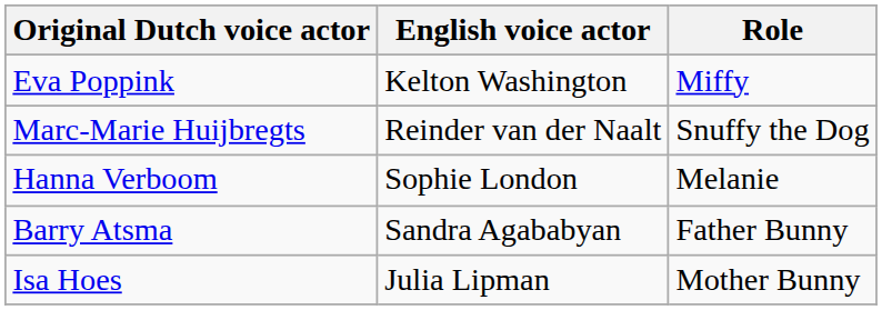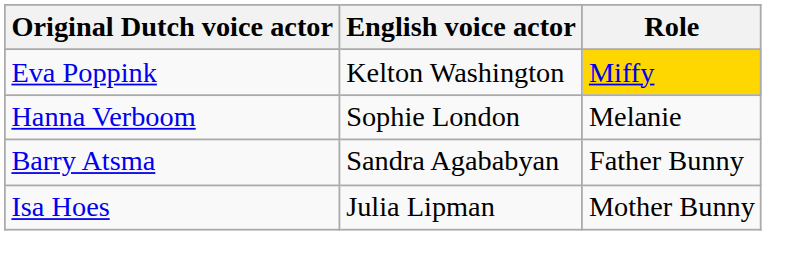 <table class="wikitable">
 <tr>
 <th>Original Dutch voice actor</th>
 <th>English voice actor</th>
 <th>Role</th>
 </tr>
 <tr>
 <td><a href='#'>Eva Poppink</a></td>
 <td>Kelton Washington</td>
-<td><a href='#'>Miffy</a></td>
-</tr>
-<tr>
-<td><a href='#'>Marc-Marie Huijbregts</a></td>
-<td>Reinder van der Naalt</td>
-<td>Snuffy the Dog</td>
+<td style="background: gold;"><a href='#'>Miffy</a></td>
 </tr>
 <tr>
 <td><a href='#'>Hanna Verboom</a></td>
 <td>Sophie London</td>
 <td>Melanie</td>
 </tr>
 <tr>
 <td><a href='#'>Barry Atsma</a></td>
 <td>Sandra Agababyan</td>
 <td>Father Bunny</td>
 </tr>
 <tr>
 <td><a href='#'>Isa Hoes</a></td>
 <td>Julia Lipman</td>
 <td>Mother Bunny</td>
 </tr>
 </table>
